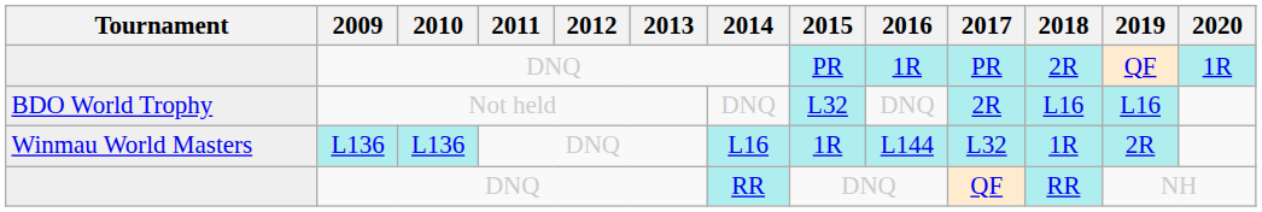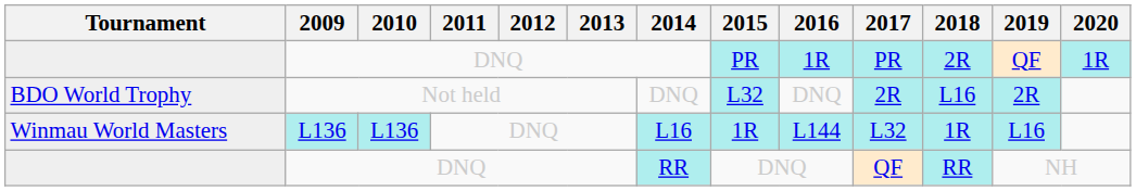 <table class="wikitable" style="width:50%; margin:0">
 <tr>
 <th>Tournament</th>
 <th>2009</th>
 <th>2010</th>
 <th>2011</th>
 <th>2012</th>
 <th>2013</th>
 <th>2014</th>
 <th>2015</th>
 <th>2016</th>
 <th>2017</th>
 <th>2018</th>
 <th>2019</th>
 <th>2020</th>
 </tr>
 <tr>
 <td style="background:#efefef;"></td>
 <td colspan="6" style="text-align:center; color:#ccc;">DNQ</td>
 <td style="text-align:center; background:#afeeee;"><a href='#'>PR</a></td>
 <td style="text-align:center; background:#afeeee;"><a href='#'>1R</a></td>
 <td style="text-align:center; background:#afeeee;"><a href='#'>PR</a></td>
 <td style="text-align:center; background:#afeeee;"><a href='#'>2R</a></td>
 <td style="text-align:center; background:#ffebcd;"><a href='#'>QF</a></td>
 <td style="text-align:center; background:#afeeee;"><a href='#'>1R</a></td>
 </tr>
 <tr>
 <td style="background:#efefef;"><a href='#'>BDO World Trophy</a></td>
 <td colspan="5" style="text-align:center; color:#ccc;">Not held</td>
 <td colspan="1" style="text-align:center; color:#ccc;">DNQ</td>
 <td style="text-align:center; background:#afeeee;"><a href='#'>L32</a></td>
 <td colspan="1" style="text-align:center; color:#ccc;">DNQ</td>
 <td style="text-align:center; background:#afeeee;"><a href='#'>2R</a></td>
 <td style="text-align:center; background:#afeeee;"><a href='#'>L16</a></td>
-<td style="text-align:center; background:#afeeee;"><a href='#'>L16</a></td>
+<td style="text-align:center; background:#afeeee;"><a href='#'>2R</a></td>
 <td></td>
 </tr>
 <tr>
 <td style="background:#efefef;"><a href='#'>Winmau World Masters</a></td>
 <td style="text-align:center; background:#afeeee;"><a href='#'>L136</a></td>
 <td style="text-align:center; background:#afeeee;"><a href='#'>L136</a></td>
 <td colspan="3" style="text-align:center; color:#ccc;">DNQ</td>
 <td style="text-align:center; background:#afeeee;"><a href='#'>L16</a></td>
 <td style="text-align:center; background:#afeeee;"><a href='#'>1R</a></td>
 <td style="text-align:center; background:#afeeee;"><a href='#'>L144</a></td>
 <td style="text-align:center; background:#afeeee;"><a href='#'>L32</a></td>
 <td style="text-align:center; background:#afeeee;"><a href='#'>1R</a></td>
-<td style="text-align:center; background:#afeeee;"><a href='#'>2R</a></td>
+<td style="text-align:center; background:#afeeee;"><a href='#'>L16</a></td>
 <td></td>
 </tr>
 <tr>
 <td style="background:#efefef;"></td>
 <td colspan="5" style="text-align:center; color:#ccc;">DNQ</td>
 <td style="text-align:center; background:#afeeee;"><a href='#'>RR</a></td>
 <td colspan="2" style="text-align:center; color:#ccc;">DNQ</td>
 <td style="text-align:center; background:#ffebcd;"><a href='#'>QF</a></td>
 <td style="text-align:center; background:#afeeee;"><a href='#'>RR</a></td>
 <td colspan="2" style="text-align:center; color:#ccc;">NH</td>
 </tr>
 </table>
